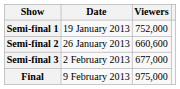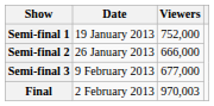 <table class="wikitable plainrowheaders sortable" style="text-align:center">
 <tr>
 <th>Show</th>
 <th>Date</th>
 <th>Viewers</th>
 <th></th>
 </tr>
 <tr>
 <th scope="row">Semi-final 1</th>
 <td>19 January 2013</td>
 <td>752,000</td>
 <td rowspan="4"></td>
 </tr>
 <tr>
 <th scope="row">Semi-final 2</th>
 <td>26 January 2013</td>
-<td>660,600</td>
+<td>666,000</td>
 </tr>
 <tr>
 <th scope="row">Semi-final 3</th>
-<td>2 February 2013</td>
+<td>9 February 2013</td>
 <td>677,000</td>
 </tr>
 <tr>
 <th scope="row">Final</th>
-<td>9 February 2013</td>
-<td>975,000</td>
+<td>2 February 2013</td>
+<td>970,003</td>
 </tr>
 </table>
